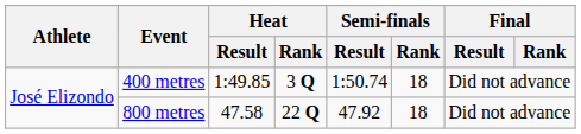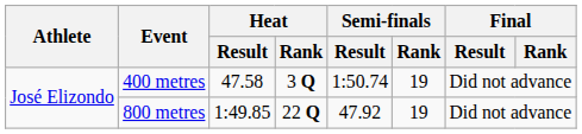 <table class="wikitable" style="font-size:90%; text-align:center">
 <tr>
 <th rowspan="2">Athlete</th>
 <th rowspan="2">Event</th>
 <th colspan="2">Heat</th>
 <th colspan="2">Semi-finals</th>
 <th colspan="2">Final</th>
 </tr>
 <tr>
 <th>Result</th>
 <th>Rank</th>
 <th>Result</th>
 <th>Rank</th>
 <th>Result</th>
 <th>Rank</th>
 </tr>
 <tr>
 <td align="left"  rowspan="2"><a href='#'>José Elizondo</a></td>
 <td align="left"><a href='#'>400 metres</a></td>
-<td>1:49.85 </td>
+<td>47.58</td>
 <td>3 <strong>Q</strong></td>
 <td>1:50.74</td>
-<td>18</td>
+<td>19</td>
 <td colspan="2">Did not advance</td>
 </tr>
 <tr>
 <td align="left"><a href='#'>800 metres</a></td>
-<td>47.58</td>
+<td>1:49.85 </td>
 <td>22 <strong>Q</strong></td>
 <td>47.92</td>
-<td>18</td>
+<td>19</td>
 <td colspan="2">Did not advance</td>
 </tr>
 </table>
